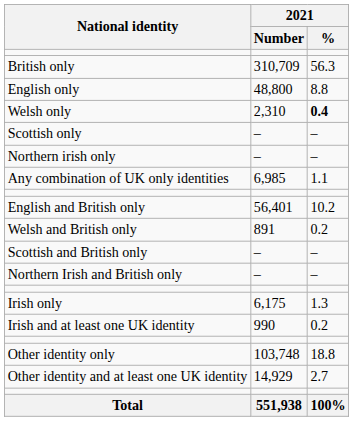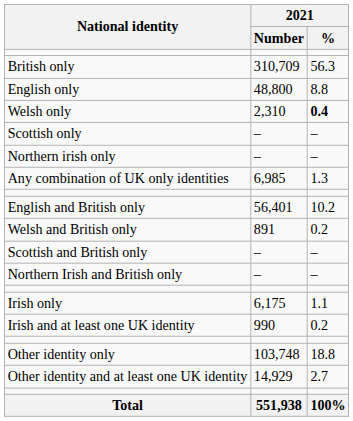 <table class="wikitable">
 <tr>
 <th rowspan="2">National identity</th>
 <th colspan="2">2021</th>
 </tr>
 <tr>
 <th>Number</th>
 <th>%</th>
 </tr>
 <tr>
 <td></td>
 <td></td>
 <td></td>
 </tr>
 <tr>
 <td>British only</td>
 <td>310,709</td>
 <td>56.3</td>
 </tr>
 <tr>
 <td>English only</td>
 <td>48,800</td>
 <td>8.8</td>
 </tr>
 <tr>
 <td>Welsh only</td>
 <td>2,310</td>
 <td><strong>0.4</strong></td>
 </tr>
 <tr>
 <td>Scottish only</td>
 <td>–</td>
 <td>–</td>
 </tr>
 <tr>
 <td>Northern irish only</td>
 <td>–</td>
 <td>–</td>
 </tr>
 <tr>
 <td>Any combination of UK only identities</td>
 <td>6,985</td>
-<td>1.1</td>
+<td>1.3</td>
 </tr>
 <tr>
 <td></td>
 <td></td>
 <td></td>
 </tr>
 <tr>
 <td>English and British only</td>
 <td>56,401</td>
 <td>10.2</td>
 </tr>
 <tr>
 <td>Welsh and British only</td>
 <td>891</td>
 <td>0.2</td>
 </tr>
 <tr>
 <td>Scottish and British only</td>
 <td>–</td>
 <td>–</td>
 </tr>
 <tr>
 <td>Northern Irish and British only</td>
 <td>–</td>
 <td>–</td>
 </tr>
 <tr>
 <td></td>
 <td></td>
 <td></td>
 </tr>
 <tr>
 <td>Irish only</td>
 <td>6,175</td>
-<td>1.3</td>
+<td>1.1</td>
 </tr>
 <tr>
 <td>Irish and at least one UK identity</td>
 <td>990</td>
 <td>0.2</td>
 </tr>
 <tr>
 <td></td>
 <td></td>
 <td></td>
 </tr>
 <tr>
 <td>Other identity only</td>
 <td>103,748</td>
 <td>18.8</td>
 </tr>
 <tr>
 <td>Other identity and at least one UK identity</td>
 <td>14,929</td>
 <td>2.7</td>
 </tr>
 <tr>
 <td></td>
 <td></td>
 <td></td>
 </tr>
 <tr>
 <th>Total</th>
 <th>551,938</th>
 <th>100%</th>
 </tr>
 </table>
